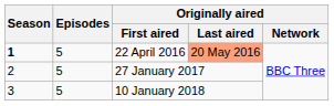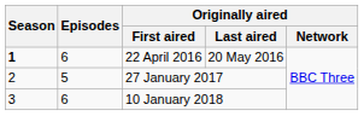 <table class="wikitable">
 <tr>
 <th rowspan="2">Season</th>
 <th rowspan="2">Episodes</th>
 <th colspan="3">Originally aired</th>
 </tr>
 <tr>
 <th>First aired</th>
 <th>Last aired</th>
 <th>Network</th>
 </tr>
 <tr>
 <td><strong>1</strong></td>
-<td>5</td>
+<td>6</td>
 <td>22 April 2016</td>
-<td style="background: lightsalmon;">20 May 2016</td>
+<td>20 May 2016</td>
 <td rowspan="3"><a href='#'>BBC Three</a></td>
 </tr>
 <tr>
 <td>2</td>
 <td>5</td>
 <td colspan="2">27 January 2017</td>
 </tr>
 <tr>
 <td>3</td>
-<td>5</td>
+<td>6</td>
 <td colspan="2">10 January 2018</td>
 </tr>
 </table>
